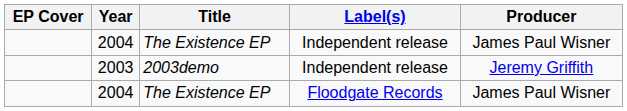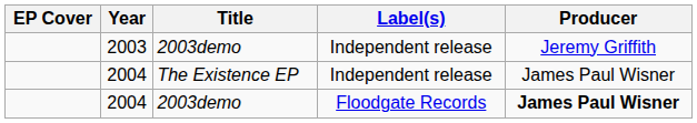 <table class="wikitable" width="70%">
 <tr>
 <th>EP Cover</th>
 <th>Year</th>
 <th>Title</th>
 <th><a href='#'>Label(s)</a></th>
 <th>Producer</th>
-</tr>
-<tr>
-<td align="center"></td>
-<td align="center">2004</td>
-<td align="left"><em>The Existence EP</em></td>
-<td align="center">Independent release</td>
-<td align="center">James Paul Wisner</td>
 </tr>
 <tr>
 <td align="center"></td>
 <td align="center">2003</td>
 <td align="left"><em>2003demo</em></td>
 <td align="center">Independent release</td>
 <td align="center"><a href='#'>Jeremy Griffith</a></td>
 </tr>
 <tr>
 <td align="center"></td>
 <td align="center">2004</td>
 <td align="left"><em>The Existence EP</em></td>
-<td align="center"><a href='#'>Floodgate Records</a></td>
+<td align="center">Independent release</td>
 <td align="center">James Paul Wisner</td>
 </tr>
+<tr>
+<td align="center"></td>
+<td align="center">2004</td>
+<td align="left"><em>2003demo</em></td>
+<td align="center"><a href='#'>Floodgate Records</a></td>
+<td align="center"><strong>James Paul Wisner</strong></td>
+</tr>
 </table>
